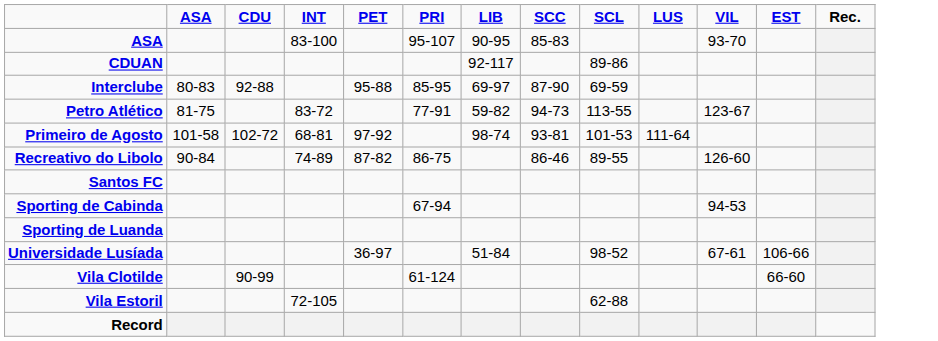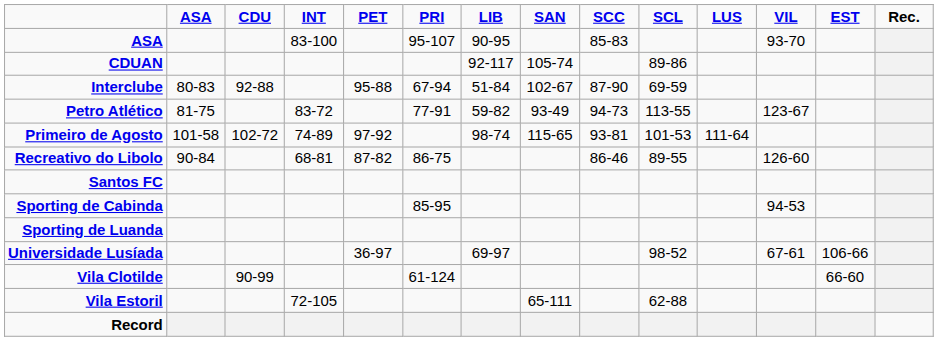 <table style="font-size: 90%; text-align: center" class="wikitable">
 <tr>
 <td></td>
 <td width=50><strong><a href='#'>ASA</a></strong></td>
 <td width=50><strong><a href='#'>CDU</a></strong></td>
 <td width=50><strong><a href='#'>INT</a></strong></td>
 <td width=50><strong><a href='#'>PET</a></strong></td>
 <td width=50><strong><a href='#'>PRI</a></strong></td>
 <td width=50><strong><a href='#'>LIB</a></strong></td>
+<td width=50><strong><a href='#'>SAN</a></strong></td>
 <td width=50><strong><a href='#'>SCC</a></strong></td>
 <td width=50><strong><a href='#'>SCL</a></strong></td>
 <td width=50><strong><a href='#'>LUS</a></strong></td>
 <td width=50><strong><a href='#'>VIL</a></strong></td>
 <td width=50><strong><a href='#'>EST</a></strong></td>
 <td width=50><strong>Rec.</strong></td>
 </tr>
 <tr>
 <td align=right><strong><a href='#'>ASA</a></strong></td>
 <td></td>
 <td></td>
 <td>83-100</td>
 <td></td>
 <td>95-107</td>
 <td>90-95</td>
+<td></td>
 <td>85-83</td>
 <td></td>
 <td></td>
 <td>93-70</td>
 <td></td>
 <th></th>
 </tr>
 <tr>
 <td align=right><strong><a href='#'>CDUAN</a></strong></td>
 <td></td>
 <td></td>
 <td></td>
 <td></td>
 <td></td>
 <td>92-117</td>
+<td>105-74</td>
 <td></td>
 <td>89-86</td>
 <td></td>
 <td></td>
 <td></td>
 <th></th>
 </tr>
 <tr>
 <td align=right><strong><a href='#'>Interclube</a></strong></td>
 <td>80-83</td>
 <td>92-88</td>
 <td></td>
 <td>95-88</td>
-<td>85-95</td>
-<td>69-97</td>
+<td>67-94</td>
+<td>51-84</td>
+<td>102-67</td>
 <td>87-90</td>
 <td>69-59</td>
 <td></td>
 <td></td>
 <td></td>
 <th></th>
 </tr>
 <tr>
 <td align=right><strong><a href='#'>Petro Atlético</a></strong></td>
 <td>81-75</td>
 <td></td>
 <td>83-72</td>
 <td></td>
 <td>77-91</td>
 <td>59-82</td>
+<td>93-49</td>
 <td>94-73</td>
 <td>113-55</td>
 <td></td>
 <td>123-67</td>
 <td></td>
 <th></th>
 </tr>
 <tr>
 <td align=right><strong><a href='#'>Primeiro de Agosto</a></strong></td>
 <td>101-58</td>
 <td>102-72</td>
-<td>68-81</td>
+<td>74-89</td>
 <td>97-92</td>
 <td></td>
 <td>98-74</td>
+<td>115-65</td>
 <td>93-81</td>
 <td>101-53</td>
 <td>111-64</td>
 <td></td>
 <td></td>
 <th></th>
 </tr>
 <tr>
 <td align=right><strong><a href='#'>Recreativo do Libolo</a></strong></td>
 <td>90-84</td>
 <td></td>
-<td>74-89</td>
+<td>68-81</td>
 <td>87-82</td>
 <td>86-75</td>
+<td></td>
 <td></td>
 <td>86-46</td>
 <td>89-55</td>
 <td></td>
 <td>126-60</td>
 <td></td>
 <th></th>
 </tr>
 <tr>
 <td align=right><strong><a href='#'>Santos FC</a></strong></td>
 <td></td>
 <td></td>
 <td></td>
 <td></td>
 <td></td>
 <td></td>
 <td></td>
 <td></td>
 <td></td>
 <td></td>
 <td></td>
+<td></td>
 <th></th>
 </tr>
 <tr>
 <td align=right><strong><a href='#'>Sporting de Cabinda</a></strong></td>
 <td></td>
 <td></td>
 <td></td>
 <td></td>
-<td>67-94</td>
+<td>85-95</td>
+<td></td>
 <td></td>
 <td></td>
 <td></td>
 <td></td>
 <td>94-53</td>
 <td></td>
 <th></th>
 </tr>
 <tr>
 <td align=right><strong><a href='#'>Sporting de Luanda</a></strong></td>
 <td></td>
 <td></td>
 <td></td>
 <td></td>
 <td></td>
 <td></td>
 <td></td>
 <td></td>
 <td></td>
 <td></td>
 <td></td>
+<td></td>
 <th></th>
 </tr>
 <tr>
 <td align=right><strong><a href='#'>Universidade Lusíada</a></strong></td>
 <td></td>
 <td></td>
 <td></td>
 <td>36-97</td>
 <td></td>
-<td>51-84</td>
+<td>69-97</td>
+<td></td>
 <td></td>
 <td>98-52</td>
 <td></td>
 <td>67-61</td>
 <td>106-66</td>
 <th></th>
 </tr>
 <tr>
 <td align=right><strong><a href='#'>Vila Clotilde</a></strong></td>
 <td></td>
 <td>90-99</td>
 <td></td>
 <td></td>
 <td>61-124</td>
 <td></td>
 <td></td>
 <td></td>
 <td></td>
 <td></td>
+<td></td>
 <td>66-60</td>
 <th></th>
 </tr>
 <tr>
 <td align=right><strong><a href='#'>Vila Estoril</a></strong></td>
 <td></td>
 <td></td>
 <td>72-105</td>
 <td></td>
 <td></td>
 <td></td>
+<td>65-111</td>
 <td></td>
 <td>62-88</td>
 <td></td>
 <td></td>
 <td></td>
 <th></th>
 </tr>
 <tr>
 <td align=right><strong>Record</strong></td>
 <th></th>
 <th></th>
 <th></th>
 <th></th>
 <th></th>
 <th></th>
 <th></th>
 <th></th>
 <th></th>
 <th></th>
 <th></th>
+<th></th>
 <td></td>
 </tr>
 </table>
